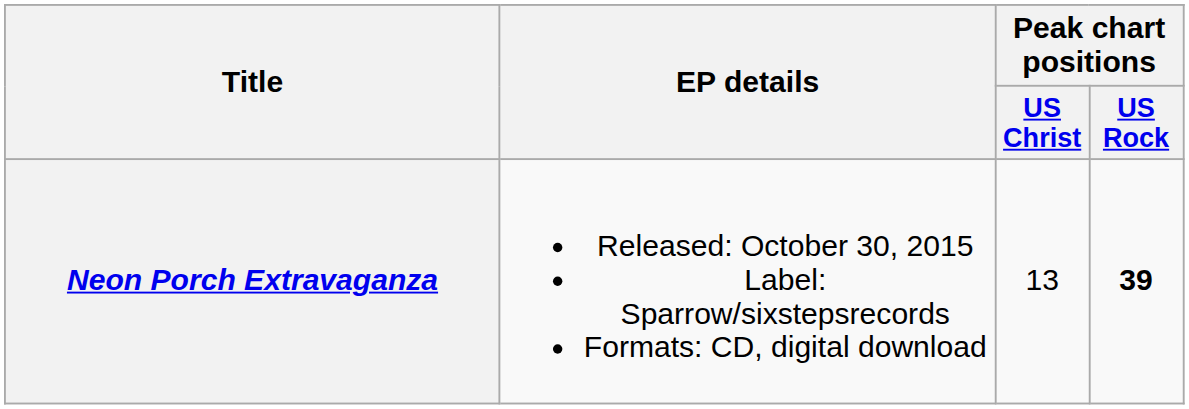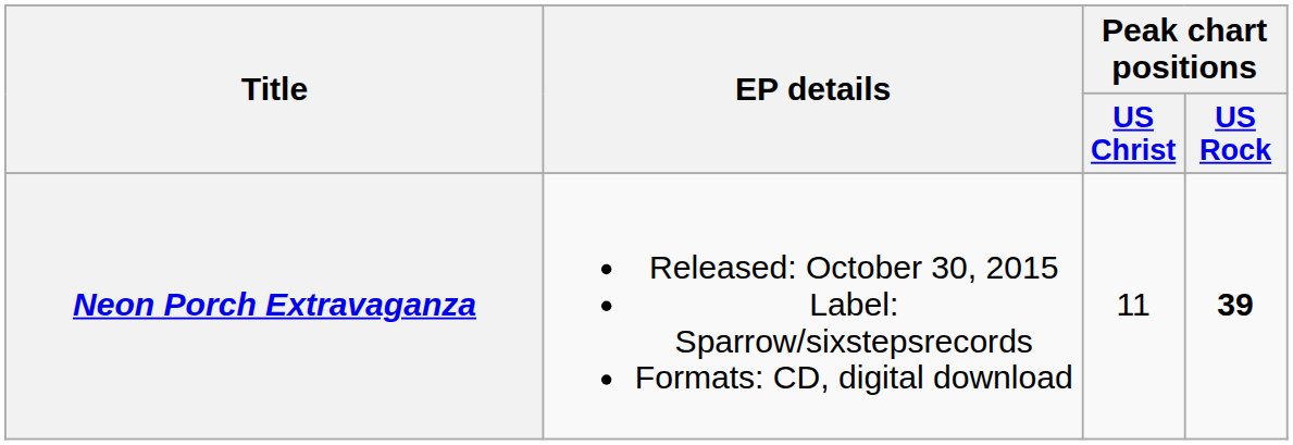 <table class="wikitable plainrowheaders" style="text-align:center;">
 <tr>
 <th scope="col" rowspan="2" style="width:16em;">Title</th>
 <th scope="col" rowspan="2" style="width:16em;">EP details</th>
 <th scope="col" colspan="2">Peak chart positions</th>
 </tr>
 <tr>
 <th style="width:3em; font-size:90%"><a href='#'>US<br>Christ</a><br></th>
 <th style="width:3em; font-size:90%"><a href='#'>US<br>Rock</a><br></th>
 </tr>
 <tr>
 <th scope="row"><em><a href='#'>Neon Porch Extravaganza</a></em></th>
 <td><br><ul><li>Released: October 30, 2015</li><li>Label: Sparrow/sixstepsrecords</li><li>Formats: CD, digital download</li></ul></td>
-<td>13</td>
+<td>11</td>
 <td><strong>39</strong></td>
 </tr>
 </table>
